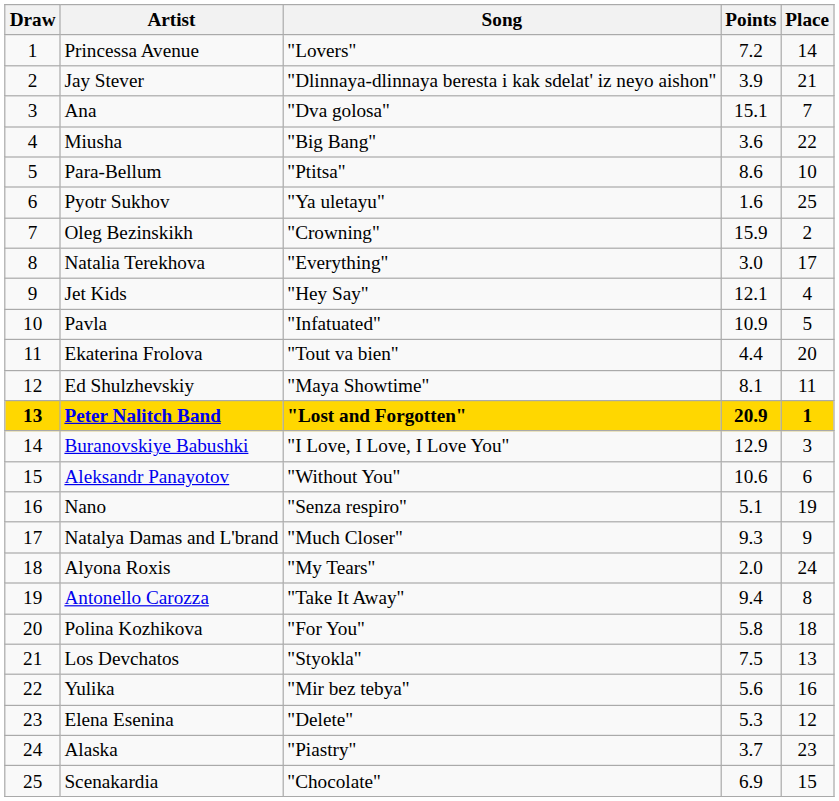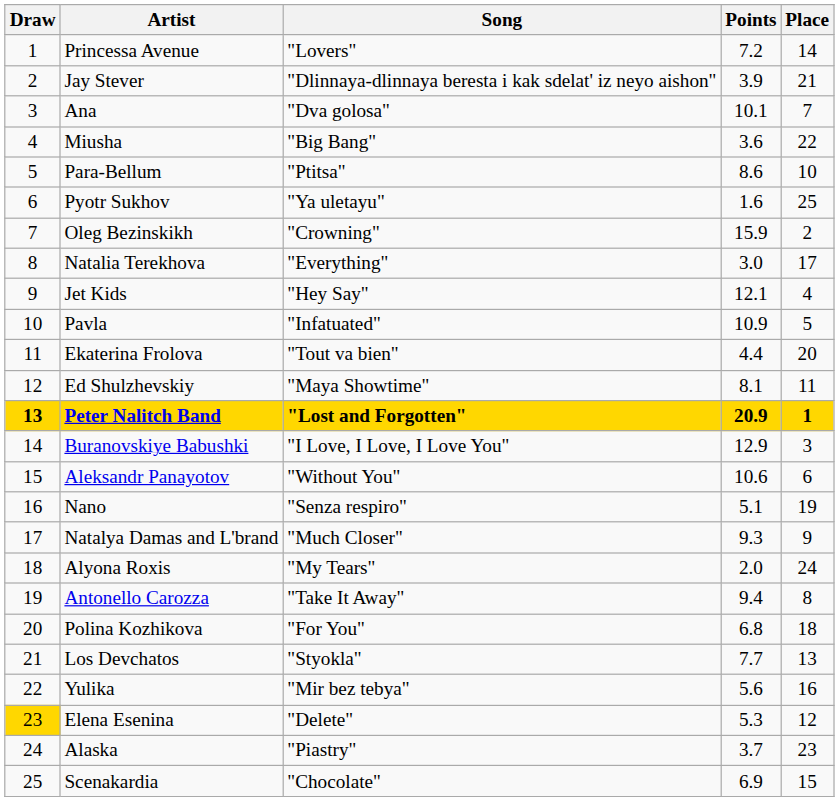 <table class="sortable wikitable" style="margin: 1em auto 1em auto; text-align:center">
 <tr>
 <th>Draw</th>
 <th>Artist</th>
 <th>Song</th>
 <th>Points</th>
 <th>Place</th>
 </tr>
 <tr>
 <td>1</td>
 <td align="left">Princessa Avenue</td>
 <td align="left">"Lovers"</td>
 <td>7.2</td>
 <td>14</td>
 </tr>
 <tr>
 <td>2</td>
 <td align="left">Jay Stever</td>
 <td align="left">"Dlinnaya-dlinnaya beresta i kak sdelat' iz neyo aishon"</td>
 <td>3.9</td>
 <td>21</td>
 </tr>
 <tr>
 <td>3</td>
 <td align="left">Ana</td>
 <td align="left">"Dva golosa"</td>
-<td>15.1</td>
+<td>10.1</td>
 <td>7</td>
 </tr>
 <tr>
 <td>4</td>
 <td align="left">Miusha</td>
 <td align="left">"Big Bang"</td>
 <td>3.6</td>
 <td>22</td>
 </tr>
 <tr>
 <td>5</td>
 <td align="left">Para-Bellum</td>
 <td align="left">"Ptitsa"</td>
 <td>8.6</td>
 <td>10</td>
 </tr>
 <tr>
 <td>6</td>
 <td align="left">Pyotr Sukhov</td>
 <td align="left">"Ya uletayu"</td>
 <td>1.6</td>
 <td>25</td>
 </tr>
 <tr>
 <td>7</td>
 <td align="left">Oleg Bezinskikh</td>
 <td align="left">"Crowning"</td>
 <td>15.9</td>
 <td>2</td>
 </tr>
 <tr>
 <td>8</td>
 <td align="left">Natalia Terekhova</td>
 <td align="left">"Everything"</td>
 <td>3.0</td>
 <td>17</td>
 </tr>
 <tr>
 <td>9</td>
 <td align="left">Jet Kids</td>
 <td align="left">"Hey Say"</td>
 <td>12.1</td>
 <td>4</td>
 </tr>
 <tr>
 <td>10</td>
 <td align="left">Pavla</td>
 <td align="left">"Infatuated"</td>
 <td>10.9</td>
 <td>5</td>
 </tr>
 <tr>
 <td>11</td>
 <td align="left">Ekaterina Frolova</td>
 <td align="left">"Tout va bien"</td>
 <td>4.4</td>
 <td>20</td>
 </tr>
 <tr>
 <td>12</td>
 <td align="left">Ed Shulzhevskiy</td>
 <td align="left">"Maya Showtime"</td>
 <td>8.1</td>
 <td>11</td>
 </tr>
 <tr style="font-weight:bold; background:gold;">
 <td>13</td>
 <td align="left"><a href='#'>Peter Nalitch Band</a></td>
 <td align="left">"Lost and Forgotten"</td>
 <td>20.9</td>
 <td>1</td>
 </tr>
 <tr>
 <td>14</td>
 <td align="left"><a href='#'>Buranovskiye Babushki</a></td>
 <td align="left">"I Love, I Love, I Love You"</td>
 <td>12.9</td>
 <td>3</td>
 </tr>
 <tr>
 <td>15</td>
 <td align="left"><a href='#'>Aleksandr Panayotov</a></td>
 <td align="left">"Without You"</td>
 <td>10.6</td>
 <td>6</td>
 </tr>
 <tr>
 <td>16</td>
 <td align="left">Nano</td>
 <td align="left">"Senza respiro"</td>
 <td>5.1</td>
 <td>19</td>
 </tr>
 <tr>
 <td>17</td>
 <td align="left">Natalya Damas and L'brand</td>
 <td align="left">"Much Closer"</td>
 <td>9.3</td>
 <td>9</td>
 </tr>
 <tr>
 <td>18</td>
 <td align="left">Alyona Roxis</td>
 <td align="left">"My Tears"</td>
 <td>2.0</td>
 <td>24</td>
 </tr>
 <tr>
 <td>19</td>
 <td align="left"><a href='#'>Antonello Carozza</a></td>
 <td align="left">"Take It Away"</td>
 <td>9.4</td>
 <td>8</td>
 </tr>
 <tr>
 <td>20</td>
 <td align="left">Polina Kozhikova</td>
 <td align="left">"For You"</td>
-<td>5.8</td>
+<td>6.8</td>
 <td>18</td>
 </tr>
 <tr>
 <td>21</td>
 <td align="left">Los Devchatos</td>
 <td align="left">"Styokla"</td>
-<td>7.5</td>
+<td>7.7</td>
 <td>13</td>
 </tr>
 <tr>
 <td>22</td>
 <td align="left">Yulika</td>
 <td align="left">"Mir bez tebya"</td>
 <td>5.6</td>
 <td>16</td>
 </tr>
 <tr>
-<td>23</td>
+<td style="background: gold;">23</td>
 <td align="left">Elena Esenina</td>
 <td align="left">"Delete"</td>
 <td>5.3</td>
 <td>12</td>
 </tr>
 <tr>
 <td>24</td>
 <td align="left">Alaska</td>
 <td align="left">"Piastry"</td>
 <td>3.7</td>
 <td>23</td>
 </tr>
 <tr>
 <td>25</td>
 <td align="left">Scenakardia</td>
 <td align="left">"Chocolate"</td>
 <td>6.9</td>
 <td>15</td>
 </tr>
 </table>
